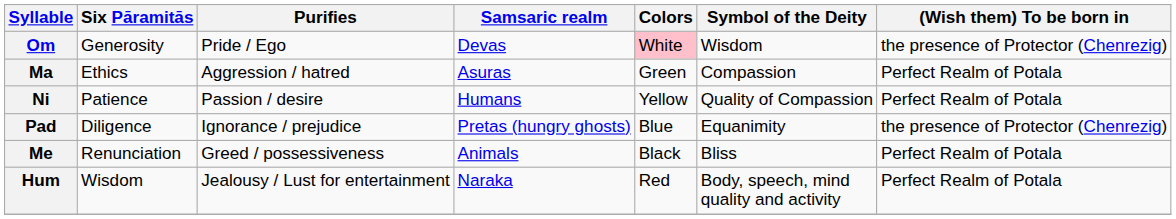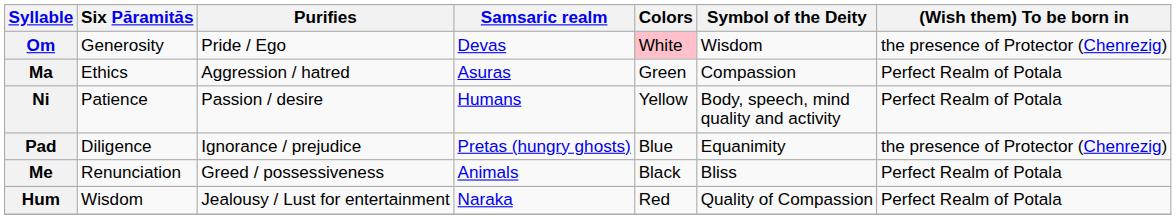 <table class="wikitable">
 <tr>
 <th><a href='#'>Syllable</a></th>
 <th>Six <a href='#'>Pāramitās</a></th>
 <th>Purifies</th>
 <th><a href='#'>Samsaric realm</a></th>
 <th>Colors</th>
 <th>Symbol of the Deity</th>
 <th>(Wish them) To be born in</th>
 </tr>
 <tr valign="top">
 <th><a href='#'>Om</a></th>
 <td>Generosity</td>
 <td>Pride / Ego</td>
 <td><a href='#'>Devas</a></td>
 <td style="background: pink;">White</td>
 <td>Wisdom</td>
 <td>the presence of Protector (<a href='#'>Chenrezig</a>)</td>
 </tr>
 <tr valign="top">
 <th>Ma</th>
 <td>Ethics</td>
 <td>Aggression / hatred</td>
 <td><a href='#'>Asuras</a></td>
 <td>Green</td>
 <td>Compassion</td>
 <td>Perfect Realm of Potala</td>
 </tr>
 <tr valign="top">
 <th>Ni</th>
 <td>Patience</td>
 <td>Passion / desire</td>
 <td><a href='#'>Humans</a></td>
 <td>Yellow</td>
-<td>Quality of Compassion</td>
+<td>Body, speech, mind<br>quality and activity</td>
 <td>Perfect Realm of Potala</td>
 </tr>
 <tr valign="top">
 <th>Pad</th>
 <td>Diligence</td>
 <td>Ignorance / prejudice</td>
 <td><a href='#'>Pretas (hungry ghosts)</a></td>
 <td>Blue</td>
 <td>Equanimity</td>
 <td>the presence of Protector (<a href='#'>Chenrezig</a>)</td>
 </tr>
 <tr valign="top">
 <th>Me</th>
 <td>Renunciation</td>
 <td>Greed / possessiveness</td>
 <td><a href='#'>Animals</a></td>
 <td>Black</td>
 <td>Bliss</td>
 <td>Perfect Realm of Potala</td>
 </tr>
 <tr valign="top">
 <th>Hum</th>
 <td>Wisdom</td>
 <td>Jealousy / Lust for entertainment</td>
 <td><a href='#'>Naraka</a></td>
 <td>Red</td>
-<td>Body, speech, mind<br>quality and activity</td>
+<td>Quality of Compassion</td>
 <td>Perfect Realm of Potala</td>
 </tr>
 <tr>
 </tr>
 </table>
